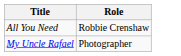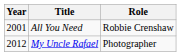 <table class="wikitable">
 <tr>
+<th>Year</th>
 <th>Title</th>
 <th>Role</th>
 </tr>
 <tr>
+<td>2001</td>
 <td><em>All You Need</em></td>
 <td>Robbie Crenshaw</td>
 </tr>
 <tr>
+<td>2012</td>
 <td><em><a href='#'>My Uncle Rafael</a></em></td>
 <td>Photographer</td>
 </tr>
 </table>
